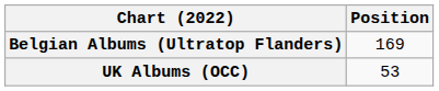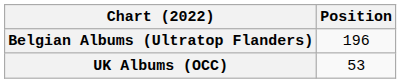 <table class="wikitable sortable plainrowheaders" style="text-align:center">
 <tr>
 <th scope="col">Chart (2022)</th>
 <th scope="col">Position</th>
 </tr>
 <tr>
 <th scope="row">Belgian Albums (Ultratop Flanders)</th>
-<td>169</td>
+<td>196</td>
 </tr>
 <tr>
 <th scope="row">UK Albums (OCC)</th>
 <td>53</td>
 </tr>
 </table>
